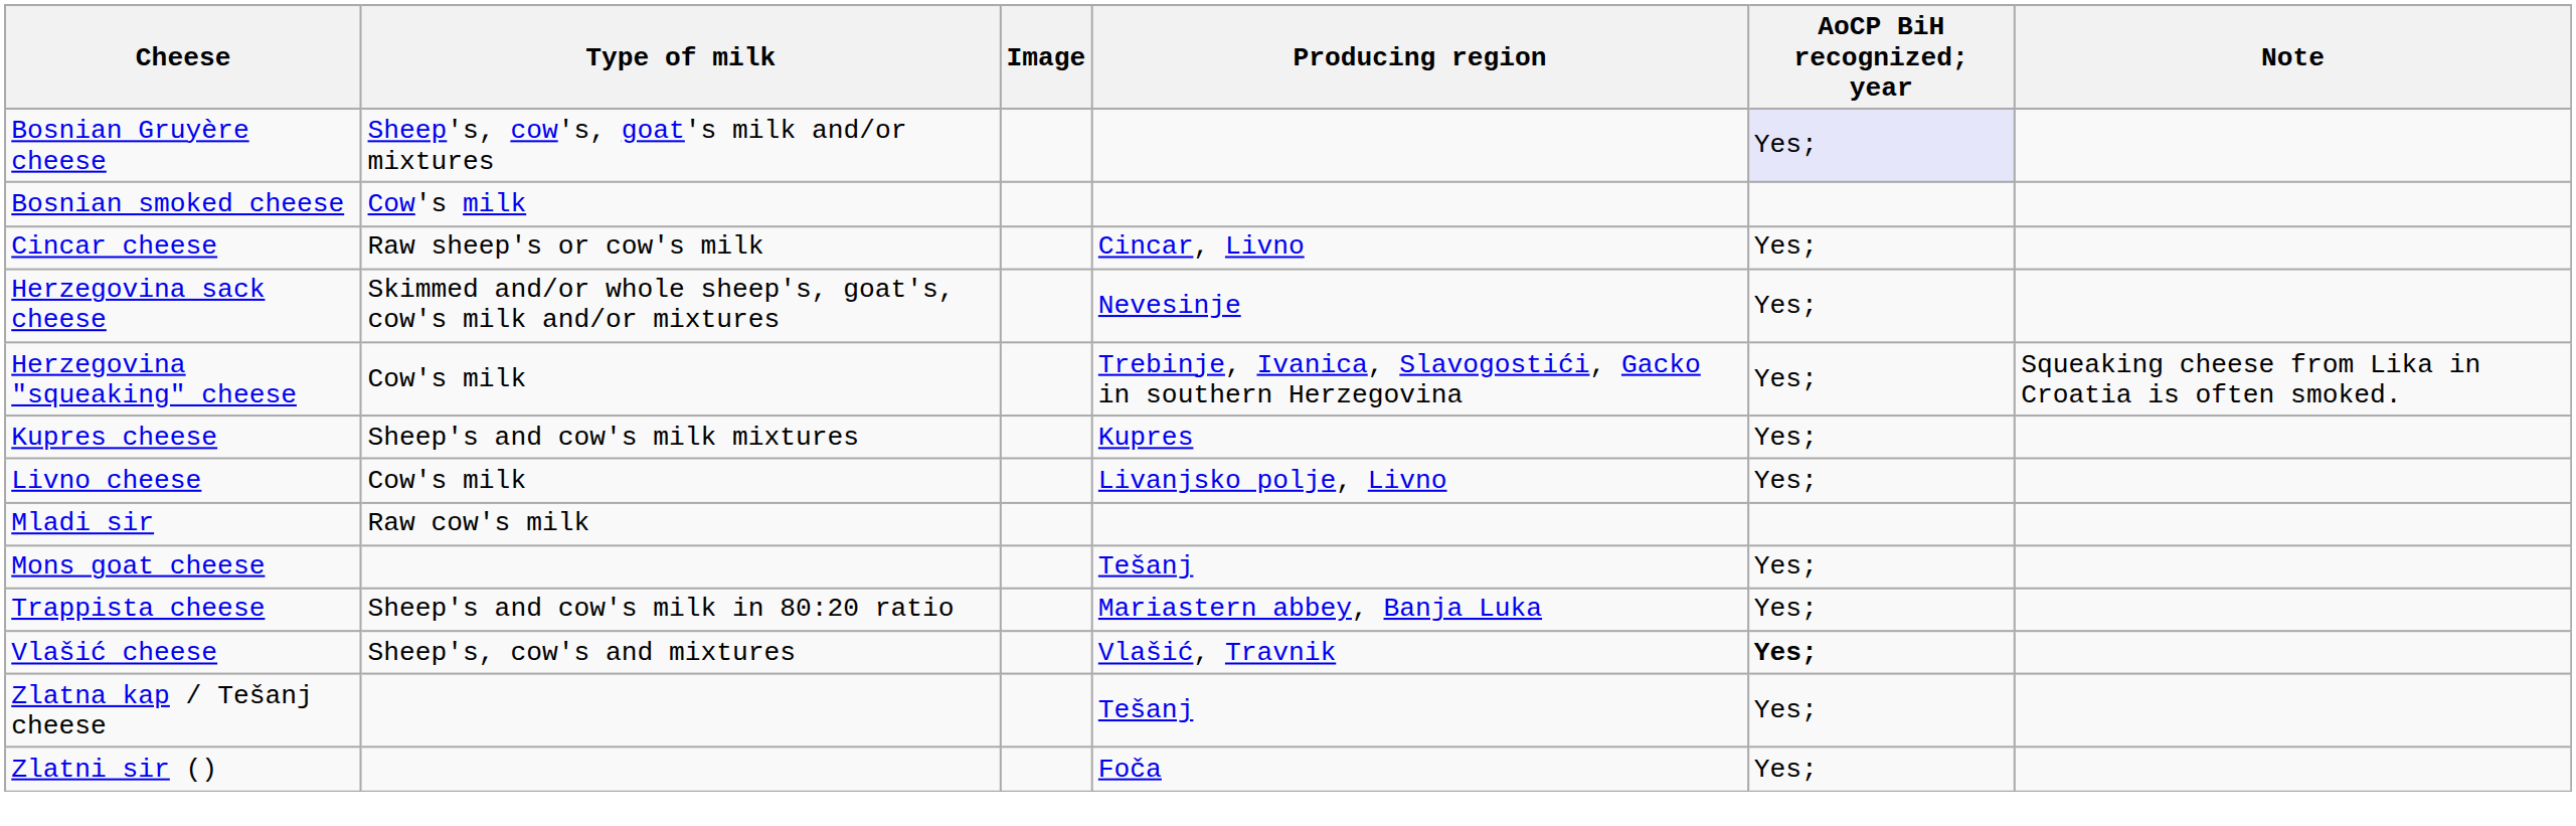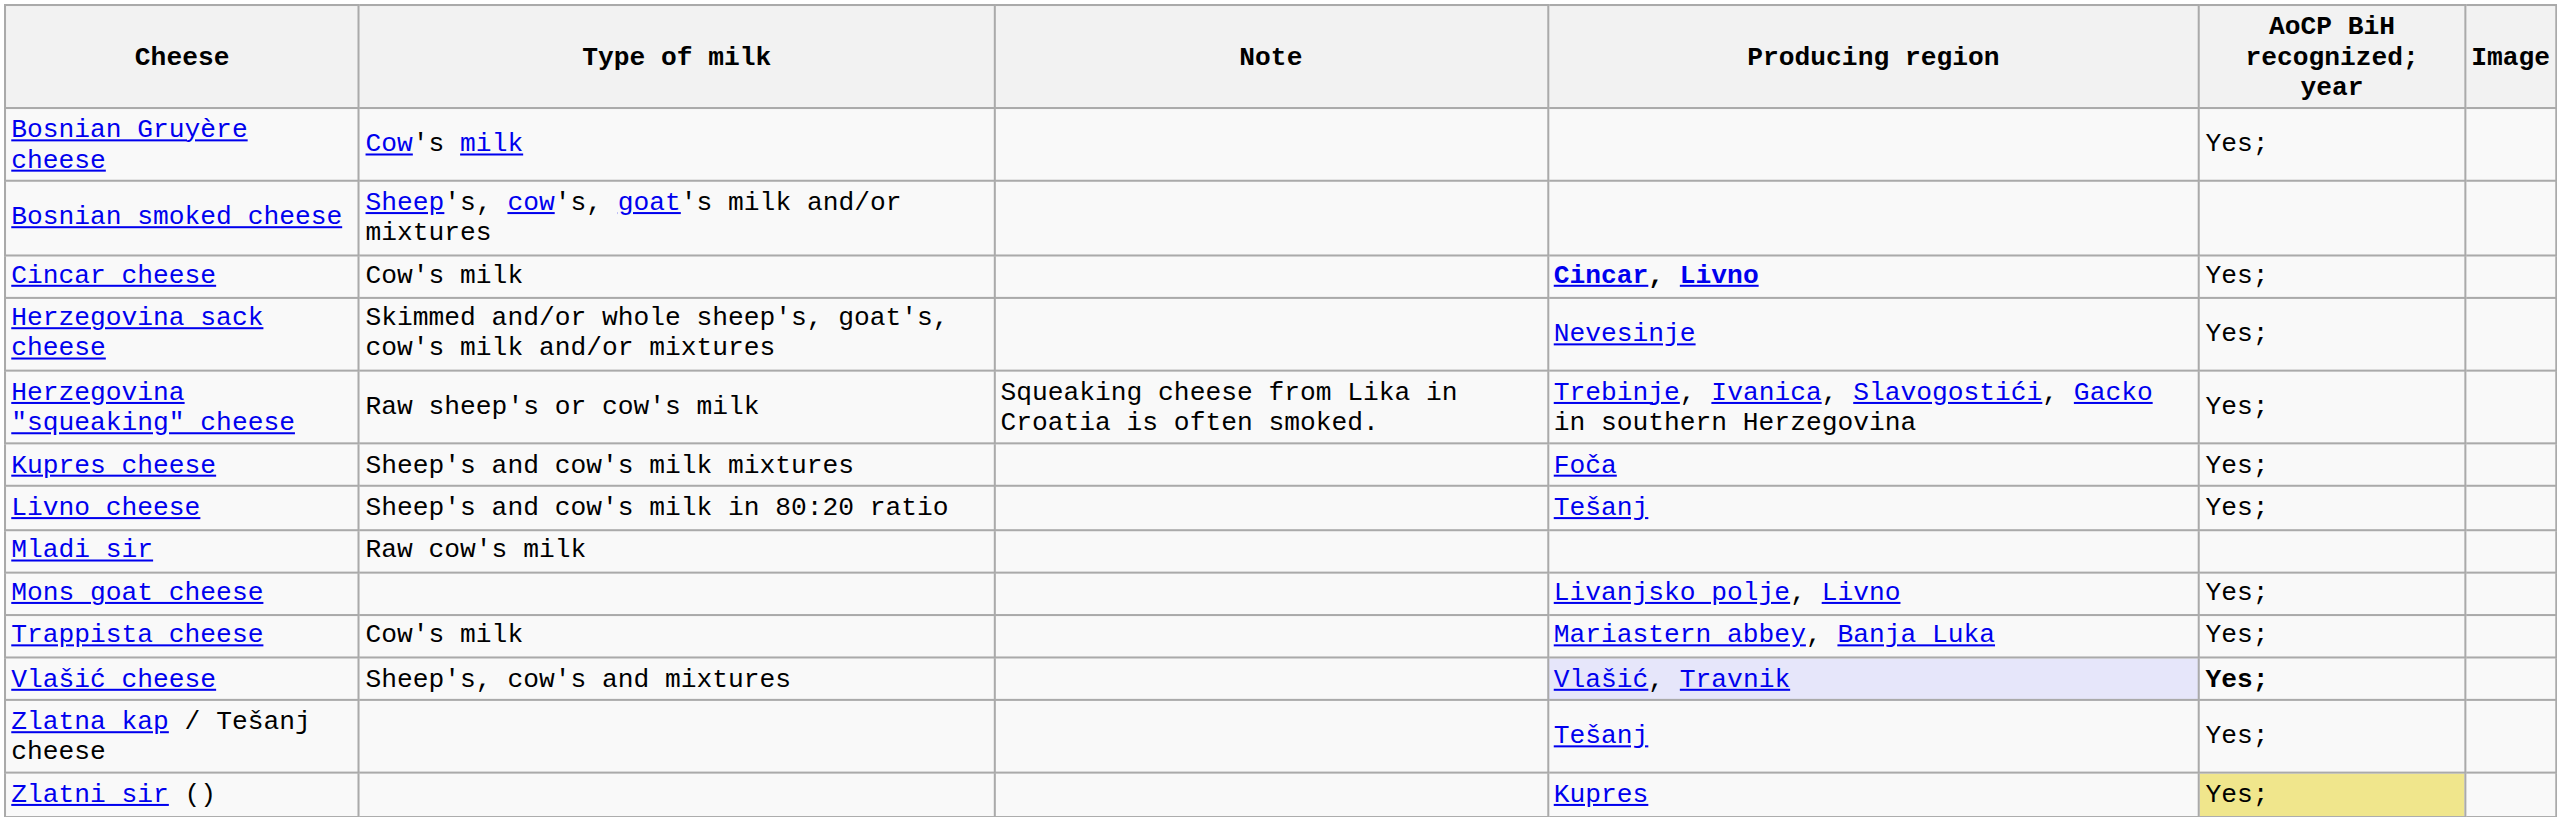 <table class="sortable wikitable" style="width:100%; text-align:left">
 <tr>
 <th>Cheese</th>
 <th>Type of milk</th>
-<th>Image</th>
+<th>Note</th>
 <th>Producing region</th>
 <th>AoCP BiH recognized;<br> year</th>
-<th>Note</th>
+<th>Image</th>
 </tr>
 <tr>
 <td><a href='#'>Bosnian Gruyère cheese</a></td>
-<td><a href='#'>Sheep</a>'s, <a href='#'>cow</a>'s, <a href='#'>goat</a>'s milk and/or mixtures</td>
+<td><a href='#'>Cow</a>'s <a href='#'>milk</a></td>
 <td></td>
 <td></td>
-<td style="background: lavender;">Yes;</td>
+<td>Yes;</td>
 <td></td>
 </tr>
 <tr>
 <td><a href='#'>Bosnian smoked cheese</a></td>
-<td><a href='#'>Cow</a>'s <a href='#'>milk</a></td>
+<td><a href='#'>Sheep</a>'s, <a href='#'>cow</a>'s, <a href='#'>goat</a>'s milk and/or mixtures</td>
 <td></td>
 <td></td>
 <td></td>
 <td></td>
 </tr>
 <tr>
 <td><a href='#'>Cincar cheese</a></td>
-<td>Raw sheep's or cow's milk</td>
+<td>Cow's milk</td>
 <td></td>
-<td><a href='#'>Cincar</a>, <a href='#'>Livno</a></td>
+<td><strong><a href='#'>Cincar</a>, <a href='#'>Livno</a></strong></td>
 <td>Yes;</td>
 <td></td>
 </tr>
 <tr>
 <td><a href='#'>Herzegovina sack cheese</a></td>
 <td>Skimmed and/or whole sheep's, goat's, cow's milk and/or mixtures</td>
 <td></td>
 <td><a href='#'>Nevesinje</a></td>
 <td>Yes;</td>
 <td></td>
 </tr>
 <tr>
 <td><a href='#'>Herzegovina "squeaking" cheese</a></td>
-<td>Cow's milk</td>
-<td></td>
+<td>Raw sheep's or cow's milk</td>
+<td>Squeaking cheese from Lika in Croatia is often smoked.</td>
 <td><a href='#'>Trebinje</a>, <a href='#'>Ivanica</a>, <a href='#'>Slavogostići</a>, <a href='#'>Gacko</a> in southern Herzegovina</td>
 <td>Yes;</td>
-<td>Squeaking cheese from Lika in Croatia is often smoked.</td>
+<td></td>
 </tr>
 <tr>
 <td><a href='#'>Kupres cheese</a></td>
 <td>Sheep's and cow's milk mixtures</td>
 <td></td>
-<td><a href='#'>Kupres</a></td>
+<td><a href='#'>Foča</a></td>
 <td>Yes;</td>
 <td></td>
 </tr>
 <tr>
 <td><a href='#'>Livno cheese</a></td>
-<td>Cow's milk</td>
+<td>Sheep's and cow's milk in 80:20 ratio</td>
 <td></td>
-<td><a href='#'>Livanjsko polje</a>, <a href='#'>Livno</a></td>
+<td><a href='#'>Tešanj</a></td>
 <td>Yes;</td>
 <td></td>
 </tr>
 <tr>
 <td><a href='#'>Mladi sir</a></td>
 <td>Raw cow's milk</td>
 <td></td>
 <td></td>
 <td></td>
 <td></td>
 </tr>
 <tr>
 <td><a href='#'>Mons goat cheese</a></td>
 <td></td>
 <td></td>
-<td><a href='#'>Tešanj</a></td>
+<td><a href='#'>Livanjsko polje</a>, <a href='#'>Livno</a></td>
 <td>Yes;</td>
 <td></td>
 </tr>
 <tr>
 <td><a href='#'>Trappista cheese</a></td>
-<td>Sheep's and cow's milk in 80:20 ratio</td>
+<td>Cow's milk</td>
 <td></td>
 <td><a href='#'>Mariastern abbey</a>, <a href='#'>Banja Luka</a></td>
 <td>Yes;</td>
 <td></td>
 </tr>
 <tr>
 <td><a href='#'>Vlašić cheese</a></td>
 <td>Sheep's, cow's and mixtures</td>
 <td></td>
-<td><a href='#'>Vlašić</a>, <a href='#'>Travnik</a></td>
+<td style="background: lavender;"><a href='#'>Vlašić</a>, <a href='#'>Travnik</a></td>
 <td><strong>Yes;</strong></td>
 <td></td>
 </tr>
 <tr>
 <td><a href='#'>Zlatna kap</a> / Tešanj cheese </td>
 <td></td>
 <td></td>
 <td><a href='#'>Tešanj</a></td>
 <td>Yes;</td>
 <td></td>
 </tr>
 <tr>
 <td><a href='#'>Zlatni sir</a> ()</td>
 <td></td>
 <td></td>
-<td><a href='#'>Foča</a></td>
-<td>Yes;</td>
+<td><a href='#'>Kupres</a></td>
+<td style="background: khaki;">Yes;</td>
 <td></td>
 </tr>
 </table>
